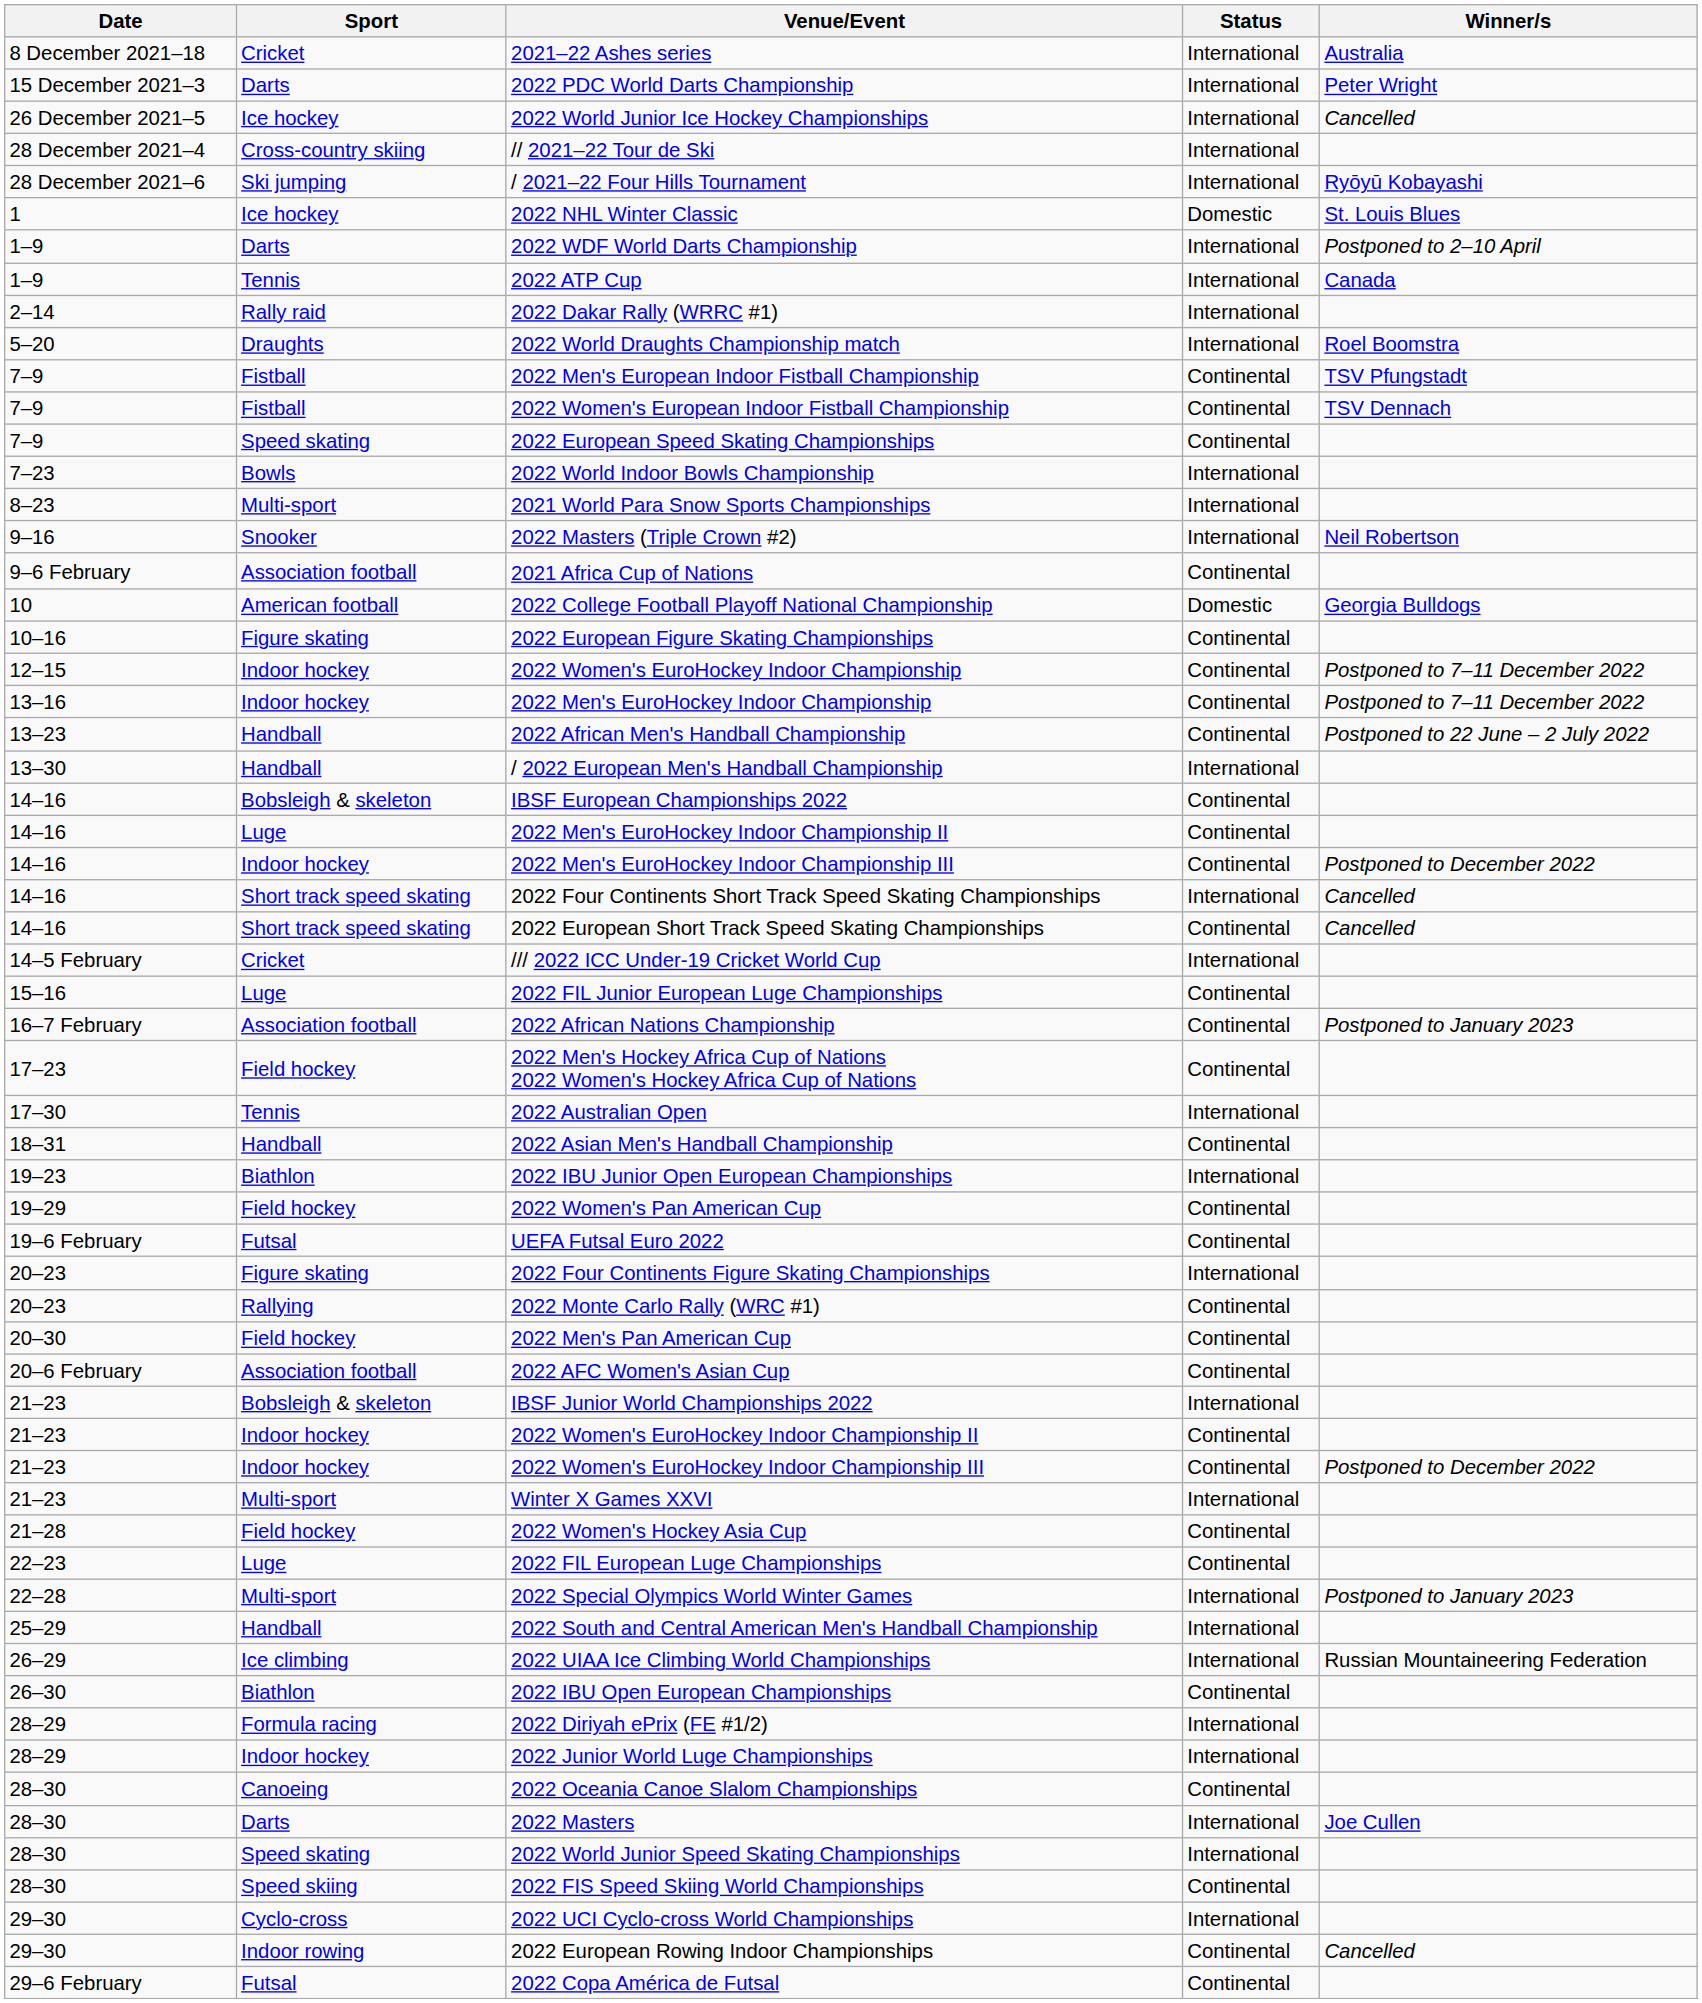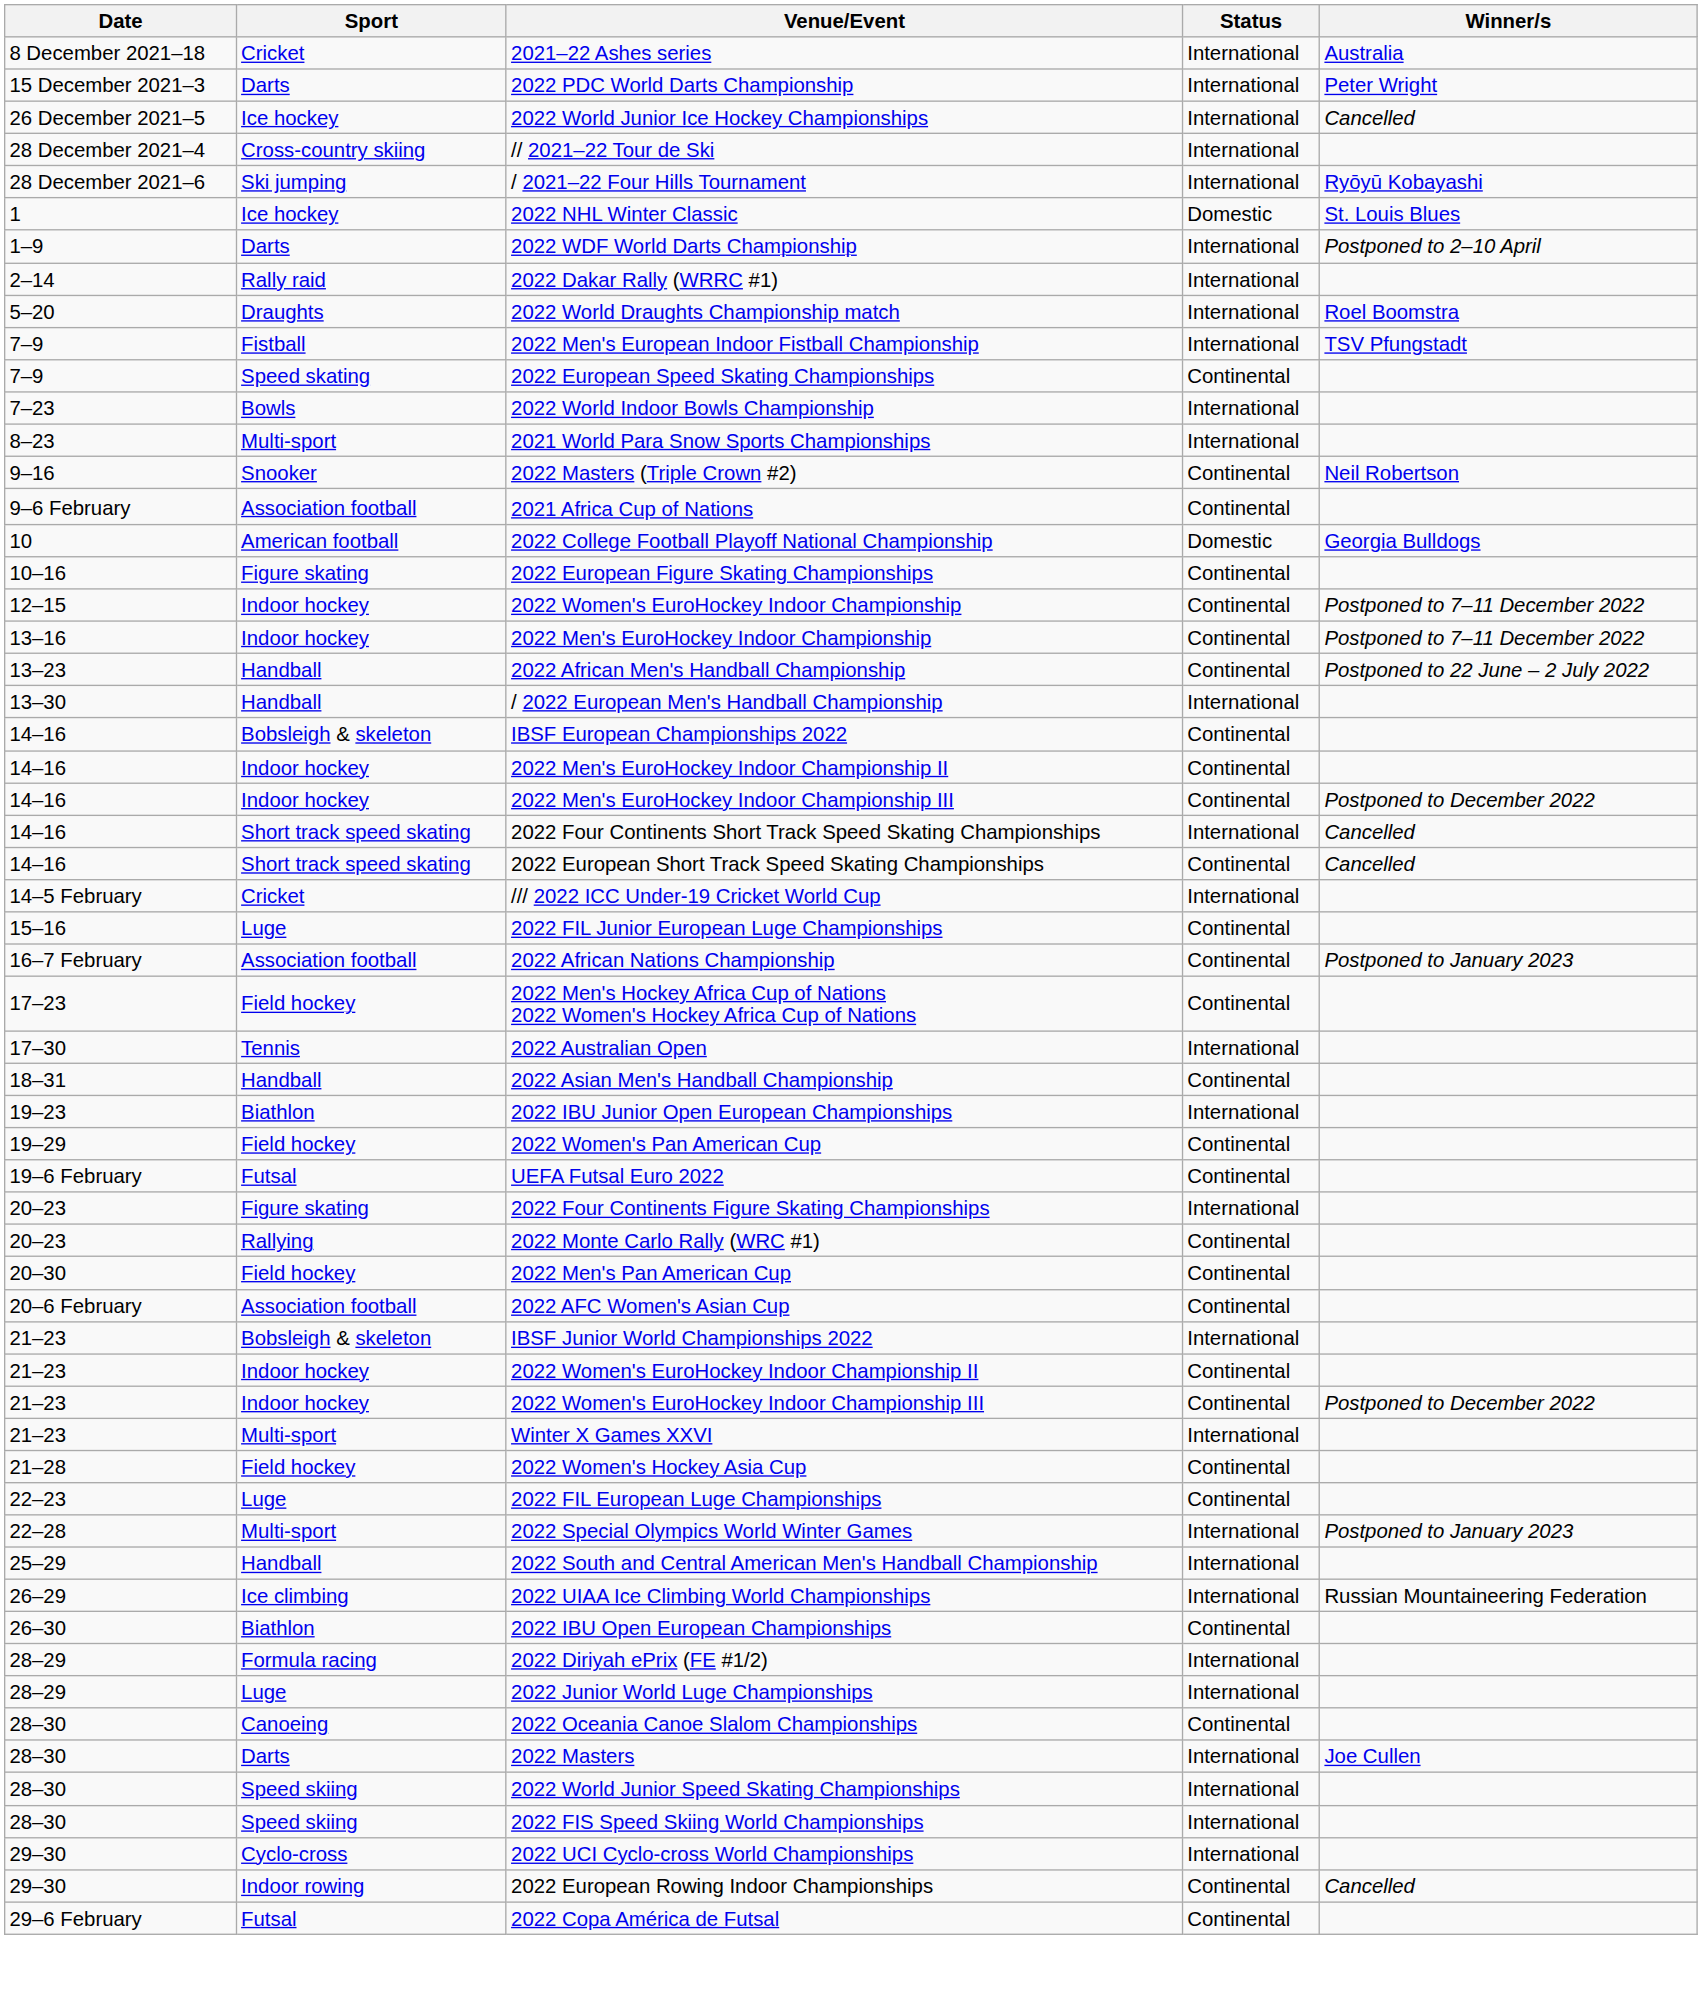 <table class="wikitable source" style="font-size:95%; width: 100%">
 <tr>
 <th>Date</th>
 <th>Sport</th>
 <th>Venue/Event</th>
 <th>Status</th>
 <th>Winner/s</th>
 </tr>
 <tr>
 <td>8 December 2021–18</td>
 <td><a href='#'>Cricket</a></td>
 <td> <a href='#'>2021–22 Ashes series</a></td>
 <td>International</td>
 <td> <a href='#'>Australia</a></td>
 </tr>
 <tr>
 <td>15 December 2021–3</td>
 <td><a href='#'>Darts</a></td>
 <td> <a href='#'>2022 PDC World Darts Championship</a></td>
 <td>International</td>
 <td> <a href='#'>Peter Wright</a></td>
 </tr>
 <tr>
 <td>26 December 2021–5</td>
 <td><a href='#'>Ice hockey</a></td>
 <td> <a href='#'>2022 World Junior Ice Hockey Championships</a></td>
 <td>International</td>
 <td><em>Cancelled</em></td>
 </tr>
 <tr>
 <td>28 December 2021–4</td>
 <td><a href='#'>Cross-country skiing</a></td>
 <td>// <a href='#'>2021–22 Tour de Ski</a></td>
 <td>International</td>
 <td></td>
 </tr>
 <tr>
 <td>28 December 2021–6</td>
 <td><a href='#'>Ski jumping</a></td>
 <td>/ <a href='#'>2021–22 Four Hills Tournament</a></td>
 <td>International</td>
 <td> <a href='#'>Ryōyū Kobayashi</a></td>
 </tr>
 <tr>
 <td>1</td>
 <td><a href='#'>Ice hockey</a></td>
 <td> <a href='#'>2022 NHL Winter Classic</a></td>
 <td>Domestic</td>
 <td> <a href='#'>St. Louis Blues</a></td>
 </tr>
 <tr>
 <td>1–9</td>
 <td><a href='#'>Darts</a></td>
 <td> <a href='#'>2022 WDF World Darts Championship</a></td>
 <td>International</td>
 <td><em>Postponed to 2–10 April</em></td>
 </tr>
 <tr>
-<td>1–9</td>
-<td><a href='#'>Tennis</a></td>
-<td> <a href='#'>2022 ATP Cup</a></td>
-<td>International</td>
-<td> <a href='#'>Canada</a></td>
-</tr>
-<tr>
 <td>2–14</td>
 <td><a href='#'>Rally raid</a></td>
 <td> <a href='#'>2022 Dakar Rally</a> (<a href='#'>WRRC</a> #1)</td>
 <td>International</td>
 <td></td>
 </tr>
 <tr>
 <td>5–20</td>
 <td><a href='#'>Draughts</a></td>
 <td> <a href='#'>2022 World Draughts Championship match</a></td>
 <td>International</td>
 <td> <a href='#'>Roel Boomstra</a></td>
 </tr>
 <tr>
 <td>7–9</td>
 <td><a href='#'>Fistball</a></td>
 <td> <a href='#'>2022 Men's European Indoor Fistball Championship</a></td>
-<td>Continental</td>
+<td>International</td>
 <td> <a href='#'>TSV Pfungstadt</a></td>
-</tr>
-<tr>
-<td>7–9</td>
-<td><a href='#'>Fistball</a></td>
-<td> <a href='#'>2022 Women's European Indoor Fistball Championship</a></td>
-<td>Continental</td>
-<td> <a href='#'>TSV Dennach</a></td>
 </tr>
 <tr>
 <td>7–9</td>
 <td><a href='#'>Speed skating</a></td>
 <td> <a href='#'>2022 European Speed Skating Championships</a></td>
 <td>Continental</td>
 <td></td>
 </tr>
 <tr>
 <td>7–23</td>
 <td><a href='#'>Bowls</a></td>
 <td> <a href='#'>2022 World Indoor Bowls Championship</a></td>
 <td>International</td>
 <td></td>
 </tr>
 <tr>
 <td>8–23</td>
 <td><a href='#'>Multi-sport</a></td>
 <td> <a href='#'>2021 World Para Snow Sports Championships</a></td>
 <td>International</td>
 <td></td>
 </tr>
 <tr>
 <td>9–16</td>
 <td><a href='#'>Snooker</a></td>
 <td> <a href='#'>2022 Masters</a> (<a href='#'>Triple Crown</a> #2)</td>
-<td>International</td>
+<td>Continental</td>
 <td> <a href='#'>Neil Robertson</a></td>
 </tr>
 <tr>
 <td>9–6 February</td>
 <td><a href='#'>Association football</a></td>
 <td> <a href='#'>2021 Africa Cup of Nations</a><sup></sup></td>
 <td>Continental</td>
 <td></td>
 </tr>
 <tr>
 <td>10</td>
 <td><a href='#'>American football</a></td>
 <td> <a href='#'>2022 College Football Playoff National Championship</a></td>
 <td>Domestic</td>
 <td> <a href='#'>Georgia Bulldogs</a></td>
 </tr>
 <tr>
 <td>10–16</td>
 <td><a href='#'>Figure skating</a></td>
 <td> <a href='#'>2022 European Figure Skating Championships</a></td>
 <td>Continental</td>
 <td></td>
 </tr>
 <tr>
 <td>12–15</td>
 <td><a href='#'>Indoor hockey</a></td>
 <td> <a href='#'>2022 Women's EuroHockey Indoor Championship</a></td>
 <td>Continental</td>
 <td><em>Postponed to 7–11 December 2022</em></td>
 </tr>
 <tr>
 <td>13–16</td>
 <td><a href='#'>Indoor hockey</a></td>
 <td> <a href='#'>2022 Men's EuroHockey Indoor Championship</a></td>
 <td>Continental</td>
 <td><em>Postponed to 7–11 December 2022</em></td>
 </tr>
 <tr>
 <td>13–23</td>
 <td><a href='#'>Handball</a></td>
 <td> <a href='#'>2022 African Men's Handball Championship</a></td>
 <td>Continental</td>
 <td><em>Postponed to 22 June – 2 July 2022</em></td>
 </tr>
 <tr>
 <td>13–30</td>
 <td><a href='#'>Handball</a></td>
 <td>/ <a href='#'>2022 European Men's Handball Championship</a></td>
 <td>International</td>
 <td></td>
 </tr>
 <tr>
 <td>14–16</td>
 <td><a href='#'>Bobsleigh</a> & <a href='#'>skeleton</a></td>
 <td> <a href='#'>IBSF European Championships 2022</a></td>
 <td>Continental</td>
 <td></td>
 </tr>
 <tr>
 <td>14–16</td>
-<td><a href='#'>Luge</a></td>
+<td><a href='#'>Indoor hockey</a></td>
 <td> <a href='#'>2022 Men's EuroHockey Indoor Championship II</a></td>
 <td>Continental</td>
 <td></td>
 </tr>
 <tr>
 <td>14–16</td>
 <td><a href='#'>Indoor hockey</a></td>
 <td> <a href='#'>2022 Men's EuroHockey Indoor Championship III</a></td>
 <td>Continental</td>
 <td><em>Postponed to December 2022</em></td>
 </tr>
 <tr>
 <td>14–16</td>
 <td><a href='#'>Short track speed skating</a></td>
 <td> 2022 Four Continents Short Track Speed Skating Championships</td>
 <td>International</td>
 <td><em>Cancelled</em></td>
 </tr>
 <tr>
 <td>14–16</td>
 <td><a href='#'>Short track speed skating</a></td>
 <td> 2022 European Short Track Speed Skating Championships</td>
 <td>Continental</td>
 <td><em>Cancelled</em></td>
 </tr>
 <tr>
 <td>14–5 February</td>
 <td><a href='#'>Cricket</a></td>
 <td>/// <a href='#'>2022 ICC Under-19 Cricket World Cup</a></td>
 <td>International</td>
 <td></td>
 </tr>
 <tr>
 <td>15–16</td>
 <td><a href='#'>Luge</a></td>
 <td> <a href='#'>2022 FIL Junior European Luge Championships</a></td>
 <td>Continental</td>
 <td></td>
 </tr>
 <tr>
 <td>16–7 February</td>
 <td><a href='#'>Association football</a></td>
 <td> <a href='#'>2022 African Nations Championship</a></td>
 <td>Continental</td>
 <td><em>Postponed to January 2023</em></td>
 </tr>
 <tr>
 <td>17–23</td>
 <td><a href='#'>Field hockey</a></td>
 <td> <a href='#'>2022 Men's Hockey Africa Cup of Nations</a><br> <a href='#'>2022 Women's Hockey Africa Cup of Nations</a></td>
 <td>Continental</td>
 <td></td>
 </tr>
 <tr>
 <td>17–30</td>
 <td><a href='#'>Tennis</a></td>
 <td> <a href='#'>2022 Australian Open</a></td>
 <td>International</td>
 <td></td>
 </tr>
 <tr>
 <td>18–31</td>
 <td><a href='#'>Handball</a></td>
 <td> <a href='#'>2022 Asian Men's Handball Championship</a></td>
 <td>Continental</td>
 <td></td>
 </tr>
 <tr>
 <td>19–23</td>
 <td><a href='#'>Biathlon</a></td>
 <td> <a href='#'>2022 IBU Junior Open European Championships</a></td>
 <td>International</td>
 <td></td>
 </tr>
 <tr>
 <td>19–29</td>
 <td><a href='#'>Field hockey</a></td>
 <td> <a href='#'>2022 Women's Pan American Cup</a></td>
 <td>Continental</td>
 <td></td>
 </tr>
 <tr>
 <td>19–6 February</td>
 <td><a href='#'>Futsal</a></td>
 <td> <a href='#'>UEFA Futsal Euro 2022</a></td>
 <td>Continental</td>
 <td></td>
 </tr>
 <tr>
 <td>20–23</td>
 <td><a href='#'>Figure skating</a></td>
 <td> <a href='#'>2022 Four Continents Figure Skating Championships</a></td>
 <td>International</td>
 <td></td>
 </tr>
 <tr>
 <td>20–23</td>
 <td><a href='#'>Rallying</a></td>
 <td> <a href='#'>2022 Monte Carlo Rally</a> (<a href='#'>WRC</a> #1)</td>
 <td>Continental</td>
 <td></td>
 </tr>
 <tr>
 <td>20–30</td>
 <td><a href='#'>Field hockey</a></td>
 <td> <a href='#'>2022 Men's Pan American Cup</a></td>
 <td>Continental</td>
 <td></td>
 </tr>
 <tr>
 <td>20–6 February</td>
 <td><a href='#'>Association football</a></td>
 <td> <a href='#'>2022 AFC Women's Asian Cup</a></td>
 <td>Continental</td>
 <td></td>
 </tr>
 <tr>
 <td>21–23</td>
 <td><a href='#'>Bobsleigh</a> & <a href='#'>skeleton</a></td>
 <td> <a href='#'>IBSF Junior World Championships 2022</a></td>
 <td>International</td>
 <td></td>
 </tr>
 <tr>
 <td>21–23</td>
 <td><a href='#'>Indoor hockey</a></td>
 <td> <a href='#'>2022 Women's EuroHockey Indoor Championship II</a></td>
 <td>Continental</td>
 <td></td>
 </tr>
 <tr>
 <td>21–23</td>
 <td><a href='#'>Indoor hockey</a></td>
 <td> <a href='#'>2022 Women's EuroHockey Indoor Championship III</a></td>
 <td>Continental</td>
 <td><em>Postponed to December 2022</em></td>
 </tr>
 <tr>
 <td>21–23</td>
 <td><a href='#'>Multi-sport</a></td>
 <td> <a href='#'>Winter X Games XXVI</a></td>
 <td>International</td>
 <td></td>
 </tr>
 <tr>
 <td>21–28</td>
 <td><a href='#'>Field hockey</a></td>
 <td> <a href='#'>2022 Women's Hockey Asia Cup</a></td>
 <td>Continental</td>
 <td></td>
 </tr>
 <tr>
 <td>22–23</td>
 <td><a href='#'>Luge</a></td>
 <td> <a href='#'>2022 FIL European Luge Championships</a></td>
 <td>Continental</td>
 <td></td>
 </tr>
 <tr>
 <td>22–28</td>
 <td><a href='#'>Multi-sport</a></td>
 <td> <a href='#'>2022 Special Olympics World Winter Games</a></td>
 <td>International</td>
 <td><em>Postponed to January 2023</em></td>
 </tr>
 <tr>
 <td>25–29</td>
 <td><a href='#'>Handball</a></td>
 <td> <a href='#'>2022 South and Central American Men's Handball Championship</a></td>
 <td>International</td>
 <td></td>
 </tr>
 <tr>
 <td>26–29</td>
 <td><a href='#'>Ice climbing</a></td>
 <td> <a href='#'>2022 UIAA Ice Climbing World Championships</a></td>
 <td>International</td>
 <td>Russian Mountaineering Federation</td>
 </tr>
 <tr>
 <td>26–30</td>
 <td><a href='#'>Biathlon</a></td>
 <td> <a href='#'>2022 IBU Open European Championships</a></td>
 <td>Continental</td>
 <td></td>
 </tr>
 <tr>
 <td>28–29</td>
 <td><a href='#'>Formula racing</a></td>
 <td> <a href='#'>2022 Diriyah ePrix</a> (<a href='#'>FE</a> #1/2)</td>
 <td>International</td>
 <td></td>
 </tr>
 <tr>
 <td>28–29</td>
-<td><a href='#'>Indoor hockey</a></td>
+<td><a href='#'>Luge</a></td>
 <td> <a href='#'>2022 Junior World Luge Championships</a></td>
 <td>International</td>
 <td></td>
 </tr>
 <tr>
 <td>28–30</td>
 <td><a href='#'>Canoeing</a></td>
 <td> <a href='#'>2022 Oceania Canoe Slalom Championships</a></td>
 <td>Continental</td>
 <td></td>
 </tr>
 <tr>
 <td>28–30</td>
 <td><a href='#'>Darts</a></td>
 <td> <a href='#'>2022 Masters</a></td>
 <td>International</td>
 <td> <a href='#'>Joe Cullen</a></td>
 </tr>
 <tr>
 <td>28–30</td>
-<td><a href='#'>Speed skating</a></td>
+<td><a href='#'>Speed skiing</a></td>
 <td> <a href='#'>2022 World Junior Speed Skating Championships</a></td>
 <td>International</td>
 <td></td>
 </tr>
 <tr>
 <td>28–30</td>
 <td><a href='#'>Speed skiing</a></td>
 <td> <a href='#'>2022 FIS Speed Skiing World Championships</a></td>
-<td>Continental</td>
+<td>International</td>
 <td></td>
 </tr>
 <tr>
 <td>29–30</td>
 <td><a href='#'>Cyclo-cross</a></td>
 <td> <a href='#'>2022 UCI Cyclo-cross World Championships</a></td>
 <td>International</td>
 <td></td>
 </tr>
 <tr>
 <td>29–30</td>
 <td><a href='#'>Indoor rowing</a></td>
 <td> 2022 European Rowing Indoor Championships</td>
 <td>Continental</td>
 <td><em>Cancelled</em></td>
 </tr>
 <tr>
 <td>29–6 February</td>
 <td><a href='#'>Futsal</a></td>
 <td> <a href='#'>2022 Copa América de Futsal</a></td>
 <td>Continental</td>
 <td></td>
 </tr>
 </table>
